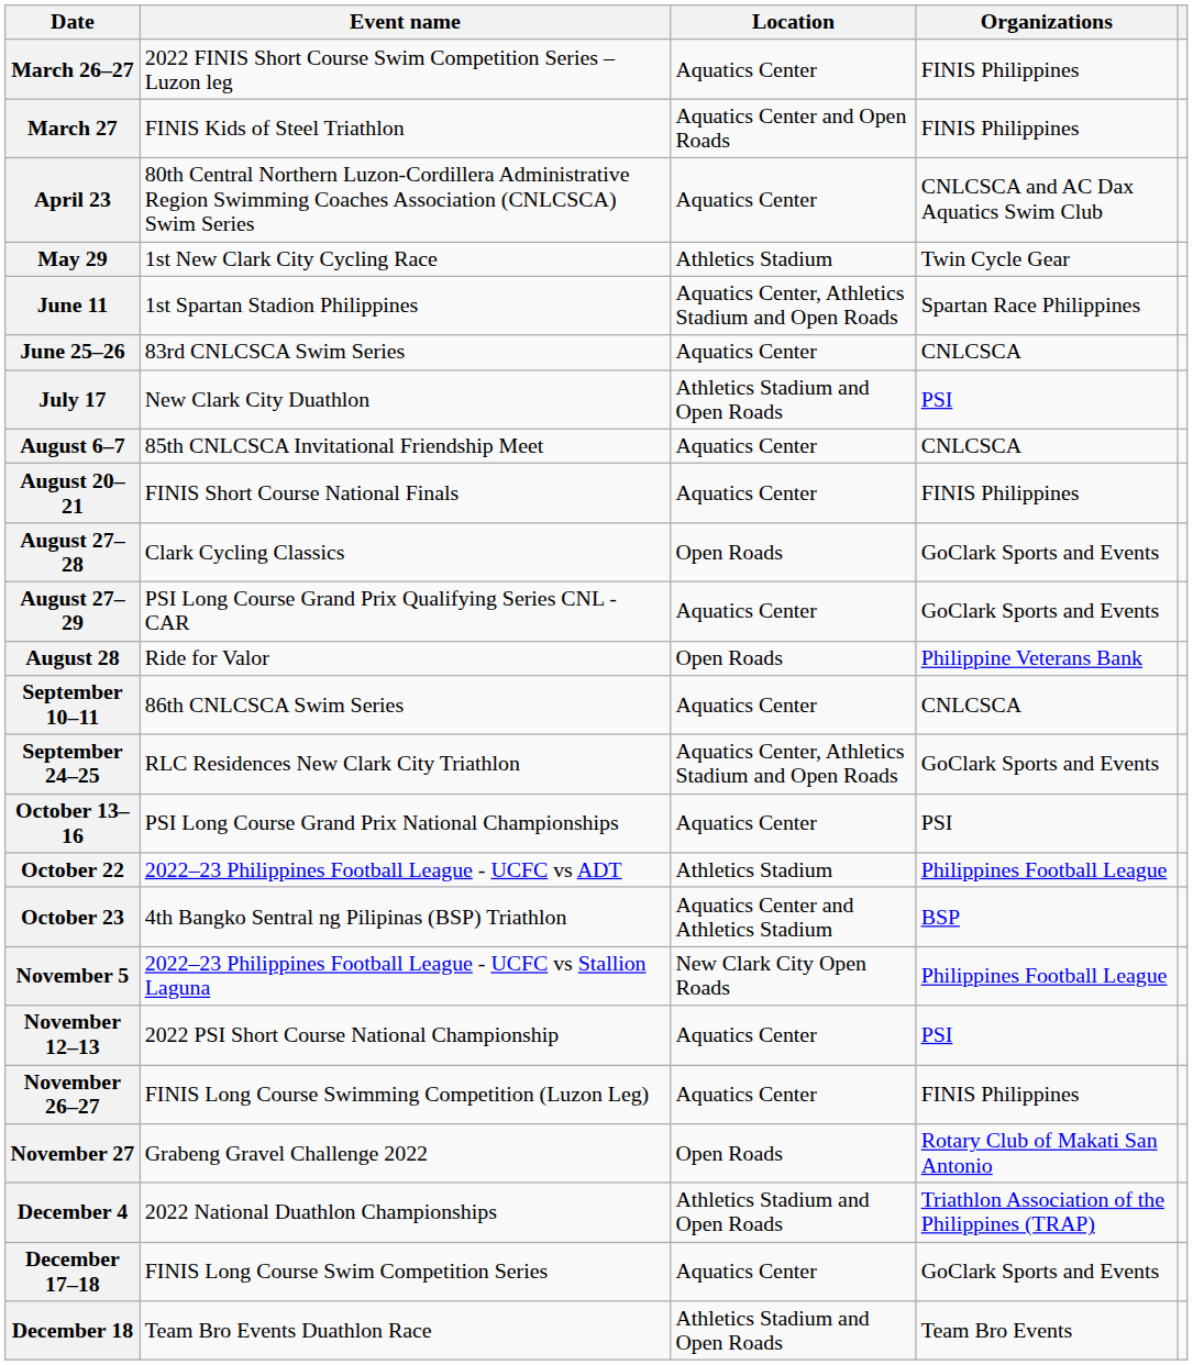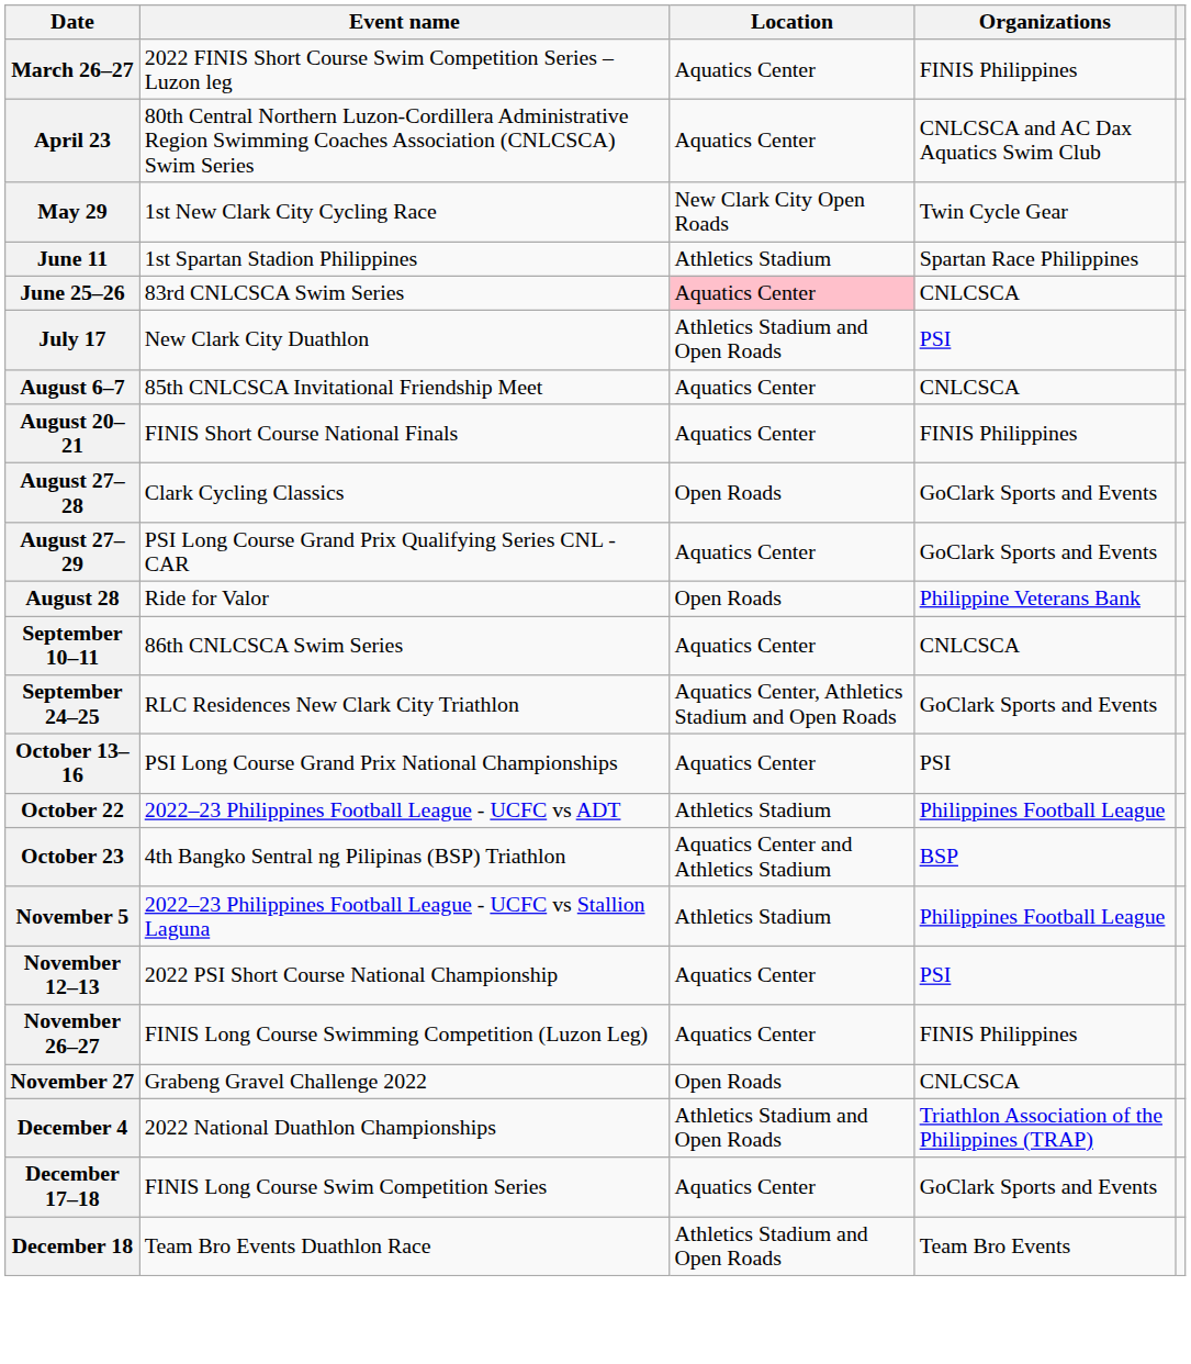 <table class="wikitable">
 <tr>
 <th>Date</th>
 <th>Event name</th>
 <th>Location</th>
 <th>Organizations</th>
 <th></th>
 </tr>
 <tr>
 <th scope="row">March 26–27</th>
 <td>2022 FINIS Short Course Swim Competition Series – Luzon leg</td>
 <td>Aquatics Center</td>
 <td>FINIS Philippines</td>
 <td></td>
 </tr>
 <tr>
-<th scope="row">March 27</th>
-<td>FINIS Kids of Steel Triathlon</td>
-<td>Aquatics Center and Open Roads</td>
-<td>FINIS Philippines</td>
-<td></td>
-</tr>
-<tr>
 <th scope="row">April 23</th>
 <td>80th Central Northern Luzon-Cordillera Administrative Region Swimming Coaches Association (CNLCSCA) Swim Series</td>
 <td>Aquatics Center</td>
 <td>CNLCSCA and AC Dax Aquatics Swim Club</td>
 <td></td>
 </tr>
 <tr>
 <th scope="row">May 29</th>
 <td>1st New Clark City Cycling Race</td>
-<td>Athletics Stadium</td>
+<td>New Clark City Open Roads</td>
 <td>Twin Cycle Gear</td>
 <td></td>
 </tr>
 <tr>
 <th scope="row">June 11</th>
 <td>1st Spartan Stadion Philippines</td>
-<td>Aquatics Center, Athletics Stadium and Open Roads</td>
+<td>Athletics Stadium</td>
 <td>Spartan Race Philippines</td>
 <td></td>
 </tr>
 <tr>
 <th scope="row">June 25–26</th>
 <td>83rd CNLCSCA Swim Series</td>
-<td>Aquatics Center</td>
+<td style="background: pink;">Aquatics Center</td>
 <td>CNLCSCA</td>
 <td></td>
 </tr>
 <tr>
 <th scope="row">July 17</th>
 <td>New Clark City Duathlon</td>
 <td>Athletics Stadium and Open Roads</td>
 <td><a href='#'>PSI</a></td>
 <td></td>
 </tr>
 <tr>
 <th scope="row">August 6–7</th>
 <td>85th CNLCSCA Invitational Friendship Meet</td>
 <td>Aquatics Center</td>
 <td>CNLCSCA</td>
 <td></td>
 </tr>
 <tr>
 <th scope="row">August 20–21</th>
 <td>FINIS Short Course National Finals</td>
 <td>Aquatics Center</td>
 <td>FINIS Philippines</td>
 <td></td>
 </tr>
 <tr>
 <th scope="row">August 27–28</th>
 <td>Clark Cycling Classics</td>
 <td>Open Roads</td>
 <td>GoClark Sports and Events</td>
 <td></td>
 </tr>
 <tr>
 <th scope="row">August 27–29</th>
 <td>PSI Long Course Grand Prix Qualifying Series CNL - CAR</td>
 <td>Aquatics Center</td>
 <td>GoClark Sports and Events</td>
 <td></td>
 </tr>
 <tr>
 <th scope="row">August 28</th>
 <td>Ride for Valor</td>
 <td>Open Roads</td>
 <td><a href='#'>Philippine Veterans Bank</a></td>
 <td></td>
 </tr>
 <tr>
 <th scope="row">September 10–11</th>
 <td>86th CNLCSCA Swim Series</td>
 <td>Aquatics Center</td>
 <td>CNLCSCA</td>
 <td></td>
 </tr>
 <tr>
 <th scope="row">September 24–25</th>
 <td>RLC Residences New Clark City Triathlon</td>
 <td>Aquatics Center, Athletics Stadium and Open Roads</td>
 <td>GoClark Sports and Events</td>
 <td></td>
 </tr>
 <tr>
 <th scope="row">October 13–16</th>
 <td>PSI Long Course Grand Prix National Championships</td>
 <td>Aquatics Center</td>
 <td>PSI</td>
 <td></td>
 </tr>
 <tr>
 <th scope="row">October 22</th>
 <td><a href='#'>2022–23 Philippines Football League</a> - <a href='#'>UCFC</a> vs <a href='#'>ADT</a></td>
 <td>Athletics Stadium</td>
 <td><a href='#'>Philippines Football League</a></td>
 <td></td>
 </tr>
 <tr>
 <th scope="row">October 23</th>
 <td>4th Bangko Sentral ng Pilipinas (BSP) Triathlon</td>
 <td>Aquatics Center and Athletics Stadium</td>
 <td><a href='#'>BSP</a></td>
 <td></td>
 </tr>
 <tr>
 <th scope="row">November 5</th>
 <td><a href='#'>2022–23 Philippines Football League</a> - <a href='#'>UCFC</a> vs <a href='#'>Stallion Laguna</a></td>
-<td>New Clark City Open Roads</td>
+<td>Athletics Stadium</td>
 <td><a href='#'>Philippines Football League</a></td>
 <td></td>
 </tr>
 <tr>
 <th scope="row">November 12–13</th>
 <td>2022 PSI Short Course National Championship</td>
 <td>Aquatics Center</td>
 <td><a href='#'>PSI</a></td>
 <td></td>
 </tr>
 <tr>
 <th scope="row">November 26–27</th>
 <td>FINIS Long Course Swimming Competition (Luzon Leg)</td>
 <td>Aquatics Center</td>
 <td>FINIS Philippines</td>
 <td></td>
 </tr>
 <tr>
 <th scope="row">November 27</th>
 <td>Grabeng Gravel Challenge 2022</td>
 <td>Open Roads</td>
-<td><a href='#'>Rotary Club of Makati San Antonio</a></td>
+<td>CNLCSCA</td>
 <td></td>
 </tr>
 <tr>
 <th scope="row">December 4</th>
 <td>2022 National Duathlon Championships</td>
 <td>Athletics Stadium and Open Roads</td>
 <td><a href='#'>Triathlon Association of the Philippines (TRAP)</a></td>
 <td></td>
 </tr>
 <tr>
 <th scope="row">December 17–18</th>
 <td>FINIS Long Course Swim Competition Series</td>
 <td>Aquatics Center</td>
 <td>GoClark Sports and Events</td>
 <td></td>
 </tr>
 <tr>
 <th scope="row">December 18</th>
 <td>Team Bro Events Duathlon Race</td>
 <td>Athletics Stadium and Open Roads</td>
 <td>Team Bro Events</td>
 <td></td>
 </tr>
 </table>
